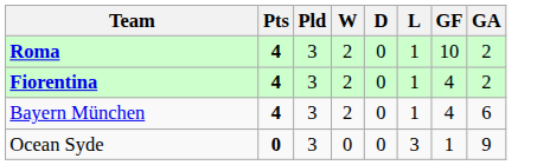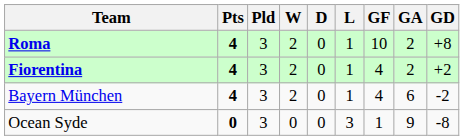 <table class="wikitable" style="text-align:center;">
 <tr>
 <th width=200>Team</th>
 <th width=20>Pts</th>
 <th width=20>Pld</th>
 <th width=20>W</th>
 <th width=20>D</th>
 <th width=20>L</th>
 <th width=20>GF</th>
 <th width=20>GA</th>
+<th width=20>GD</th>
 </tr>
 <tr style="background:#ccffcc">
 <td style="text-align:left"><strong> <a href='#'>Roma</a></strong></td>
 <td><strong>4</strong></td>
 <td>3</td>
 <td>2</td>
 <td>0</td>
 <td>1</td>
 <td>10</td>
 <td>2</td>
+<td>+8</td>
 </tr>
 <tr style="background:#ccffcc">
 <td style="text-align:left"><strong> <a href='#'>Fiorentina</a></strong></td>
 <td><strong>4</strong></td>
 <td>3</td>
 <td>2</td>
 <td>0</td>
 <td>1</td>
 <td>4</td>
 <td>2</td>
+<td>+2</td>
 </tr>
 <tr>
 <td style="text-align:left"> <a href='#'>Bayern München</a></td>
 <td><strong>4</strong></td>
 <td>3</td>
 <td>2</td>
 <td>0</td>
 <td>1</td>
 <td>4</td>
 <td>6</td>
+<td>-2</td>
 </tr>
 <tr>
 <td style="text-align:left"> Ocean Syde</td>
 <td><strong>0</strong></td>
 <td>3</td>
 <td>0</td>
 <td>0</td>
 <td>3</td>
 <td>1</td>
 <td>9</td>
+<td>-8</td>
 </tr>
 </table>
